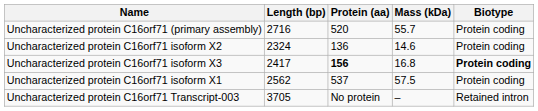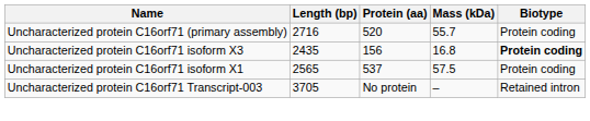 <table class="wikitable">
 <tr>
 <th>Name</th>
 <th>Length (bp)</th>
 <th>Protein (aa)</th>
 <th>Mass (kDa)</th>
 <th>Biotype</th>
 </tr>
 <tr>
 <td>Uncharacterized protein C16orf71 (primary assembly)</td>
 <td>2716</td>
 <td>520</td>
 <td>55.7</td>
 <td>Protein coding</td>
 </tr>
 <tr>
-<td>Uncharacterized protein C16orf71 isoform X2</td>
-<td>2324</td>
-<td>136</td>
-<td>14.6</td>
-<td>Protein coding</td>
-</tr>
-<tr>
 <td>Uncharacterized protein C16orf71 isoform X3</td>
-<td>2417</td>
-<td><strong>156</strong></td>
+<td>2435</td>
+<td>156</td>
 <td>16.8</td>
 <td><strong>Protein coding</strong></td>
 </tr>
 <tr>
 <td>Uncharacterized protein C16orf71 isoform X1</td>
-<td>2562</td>
+<td>2565</td>
 <td>537</td>
 <td>57.5</td>
 <td>Protein coding</td>
 </tr>
 <tr>
 <td>Uncharacterized protein C16orf71 Transcript-003</td>
 <td>3705</td>
 <td>No protein</td>
 <td>–</td>
 <td>Retained intron</td>
 </tr>
 </table>
